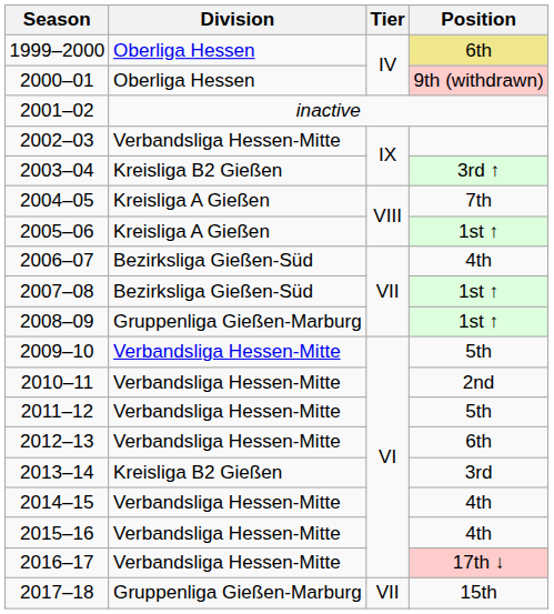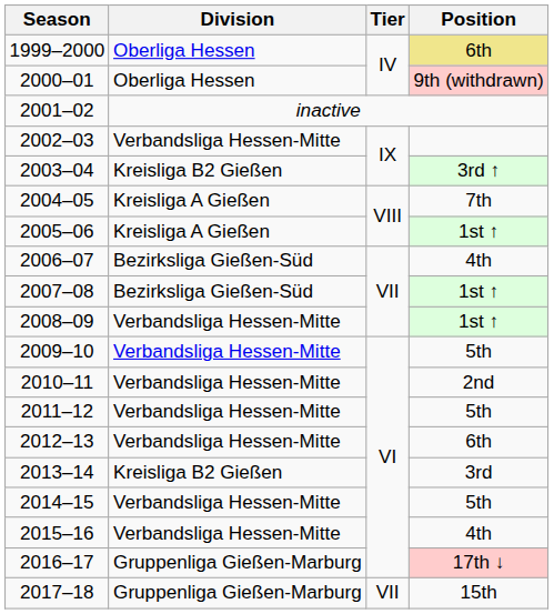 <table class="wikitable">
 <tr>
 <th>Season</th>
 <th>Division</th>
 <th>Tier</th>
 <th>Position</th>
 </tr>
 <tr align="center">
 <td>1999–2000</td>
 <td align="left"><a href='#'>Oberliga Hessen</a></td>
 <td rowspan=2>IV</td>
 <td style="background: khaki;">6th</td>
 </tr>
 <tr align="center">
 <td>2000–01</td>
 <td align="left">Oberliga Hessen</td>
 <td bgcolor="#ffcccc">9th (withdrawn)</td>
 </tr>
 <tr align="center">
 <td>2001–02</td>
 <td colspan=3><em>inactive</em></td>
 </tr>
 <tr align="center">
 <td>2002–03</td>
 <td align="left">Verbandsliga Hessen-Mitte</td>
 <td rowspan=2>IX</td>
 <td></td>
 </tr>
 <tr align="center">
 <td>2003–04</td>
 <td align="left">Kreisliga B2 Gießen</td>
 <td bgcolor="#ddffdd">3rd ↑</td>
 </tr>
 <tr align="center">
 <td>2004–05</td>
 <td align="left">Kreisliga A Gießen</td>
 <td rowspan=2>VIII</td>
 <td>7th</td>
 </tr>
 <tr align="center">
 <td>2005–06</td>
 <td align="left">Kreisliga A Gießen</td>
 <td bgcolor="#ddffdd">1st ↑</td>
 </tr>
 <tr align="center">
 <td>2006–07</td>
 <td align="left">Bezirksliga Gießen-Süd</td>
 <td rowspan=3>VII</td>
 <td>4th</td>
 </tr>
 <tr align="center">
 <td>2007–08</td>
 <td align="left">Bezirksliga Gießen-Süd</td>
 <td bgcolor="#ddffdd">1st ↑</td>
 </tr>
 <tr align="center">
 <td>2008–09</td>
-<td align="left">Gruppenliga Gießen-Marburg</td>
+<td align="left">Verbandsliga Hessen-Mitte</td>
 <td bgcolor="#ddffdd">1st ↑</td>
 </tr>
 <tr align="center">
 <td>2009–10</td>
 <td align="left"><a href='#'>Verbandsliga Hessen-Mitte</a></td>
 <td rowspan=8>VI</td>
 <td>5th</td>
 </tr>
 <tr align="center">
 <td>2010–11</td>
 <td align="left">Verbandsliga Hessen-Mitte</td>
 <td>2nd</td>
 </tr>
 <tr align="center">
 <td>2011–12</td>
 <td align="left">Verbandsliga Hessen-Mitte</td>
 <td>5th</td>
 </tr>
 <tr align="center">
 <td>2012–13</td>
 <td align="left">Verbandsliga Hessen-Mitte</td>
 <td>6th</td>
 </tr>
 <tr align="center">
 <td>2013–14</td>
 <td align="left">Kreisliga B2 Gießen</td>
 <td>3rd</td>
 </tr>
 <tr align="center">
 <td>2014–15</td>
 <td align="left">Verbandsliga Hessen-Mitte</td>
-<td>4th</td>
+<td>5th</td>
 </tr>
 <tr align="center">
 <td>2015–16</td>
 <td align="left">Verbandsliga Hessen-Mitte</td>
 <td>4th</td>
 </tr>
 <tr align="center">
 <td>2016–17</td>
-<td align="left">Verbandsliga Hessen-Mitte</td>
+<td align="left">Gruppenliga Gießen-Marburg</td>
 <td bgcolor="ffcccc">17th ↓</td>
 </tr>
 <tr align="center">
 <td>2017–18</td>
 <td align="left">Gruppenliga Gießen-Marburg</td>
 <td>VII</td>
 <td>15th</td>
 </tr>
 </table>
